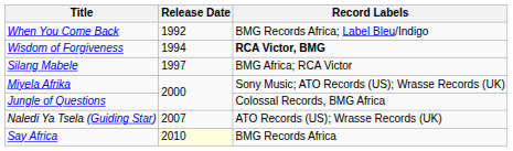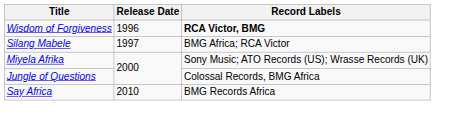 <table class="wikitable">
 <tr>
 <th>Title</th>
 <th>Release Date</th>
 <th>Record Labels</th>
 </tr>
 <tr>
-<td><em><a href='#'>When You Come Back</a></em></td>
-<td>1992</td>
-<td>BMG Records Africa; <a href='#'>Label Bleu</a>/Indigo</td>
-</tr>
-<tr>
 <td><em><a href='#'>Wisdom of Forgiveness</a></em></td>
-<td>1994</td>
+<td>1996</td>
 <td><strong>RCA Victor, BMG</strong></td>
 </tr>
 <tr>
 <td><em><a href='#'>Silang Mabele</a></em></td>
 <td>1997</td>
 <td>BMG Africa; RCA Victor</td>
 </tr>
 <tr>
 <td><em><a href='#'>Miyela Afrika</a></em></td>
 <td rowspan="2">2000</td>
 <td>Sony Music; ATO Records (US); Wrasse Records (UK)</td>
 </tr>
 <tr>
 <td><em><a href='#'>Jungle of Questions</a></em></td>
 <td>Colossal Records, BMG Africa</td>
 </tr>
 <tr>
-<td><em>Naledi Ya Tsela (<a href='#'>Guiding Star</a>)</em></td>
-<td>2007</td>
-<td>ATO Records (US); Wrasse Records (UK)</td>
-</tr>
-<tr>
 <td><em><a href='#'>Say Africa</a></em></td>
-<td style="background: lightyellow;">2010</td>
+<td>2010</td>
 <td>BMG Records Africa</td>
 </tr>
 </table>
